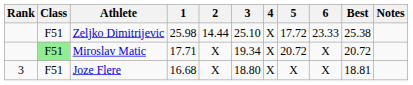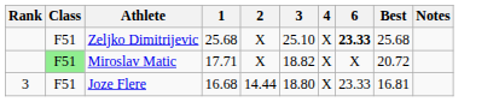 <table class="wikitable sortable" style="text-align:center">
 <tr>
 <th>Rank</th>
 <th>Class</th>
 <th>Athlete</th>
 <th>1</th>
 <th>2</th>
 <th>3</th>
 <th>4</th>
-<th>5</th>
 <th>6</th>
 <th>Best</th>
 <th>Notes</th>
 </tr>
 <tr>
 <td></td>
 <td>F51</td>
 <td style="text-align:left"><a href='#'>Zeljko Dimitrijevic</a><br></td>
-<td>25.98</td>
-<td>14.44</td>
+<td>25.68</td>
+<td>X</td>
 <td>25.10</td>
 <td>X</td>
-<td>17.72</td>
-<td>23.33</td>
-<td>25.38</td>
+<td><strong>23.33</strong></td>
+<td>25.68</td>
 <td></td>
 </tr>
 <tr>
 <td></td>
 <td style="background: lightgreen;">F51</td>
 <td style="text-align:left"><a href='#'>Miroslav Matic</a><br></td>
 <td>17.71</td>
 <td>X</td>
-<td>19.34</td>
+<td>18.82</td>
 <td>X</td>
-<td>20.72</td>
 <td>X</td>
 <td>20.72</td>
 <td></td>
 </tr>
 <tr>
 <td>3</td>
 <td>F51</td>
 <td style="text-align:left"><a href='#'>Joze Flere</a><br></td>
 <td>16.68</td>
-<td>X</td>
+<td>14.44</td>
 <td>18.80</td>
 <td>X</td>
-<td>X</td>
-<td>X</td>
-<td>18.81</td>
+<td>23.33</td>
+<td>16.81</td>
 <td></td>
 </tr>
 </table>
